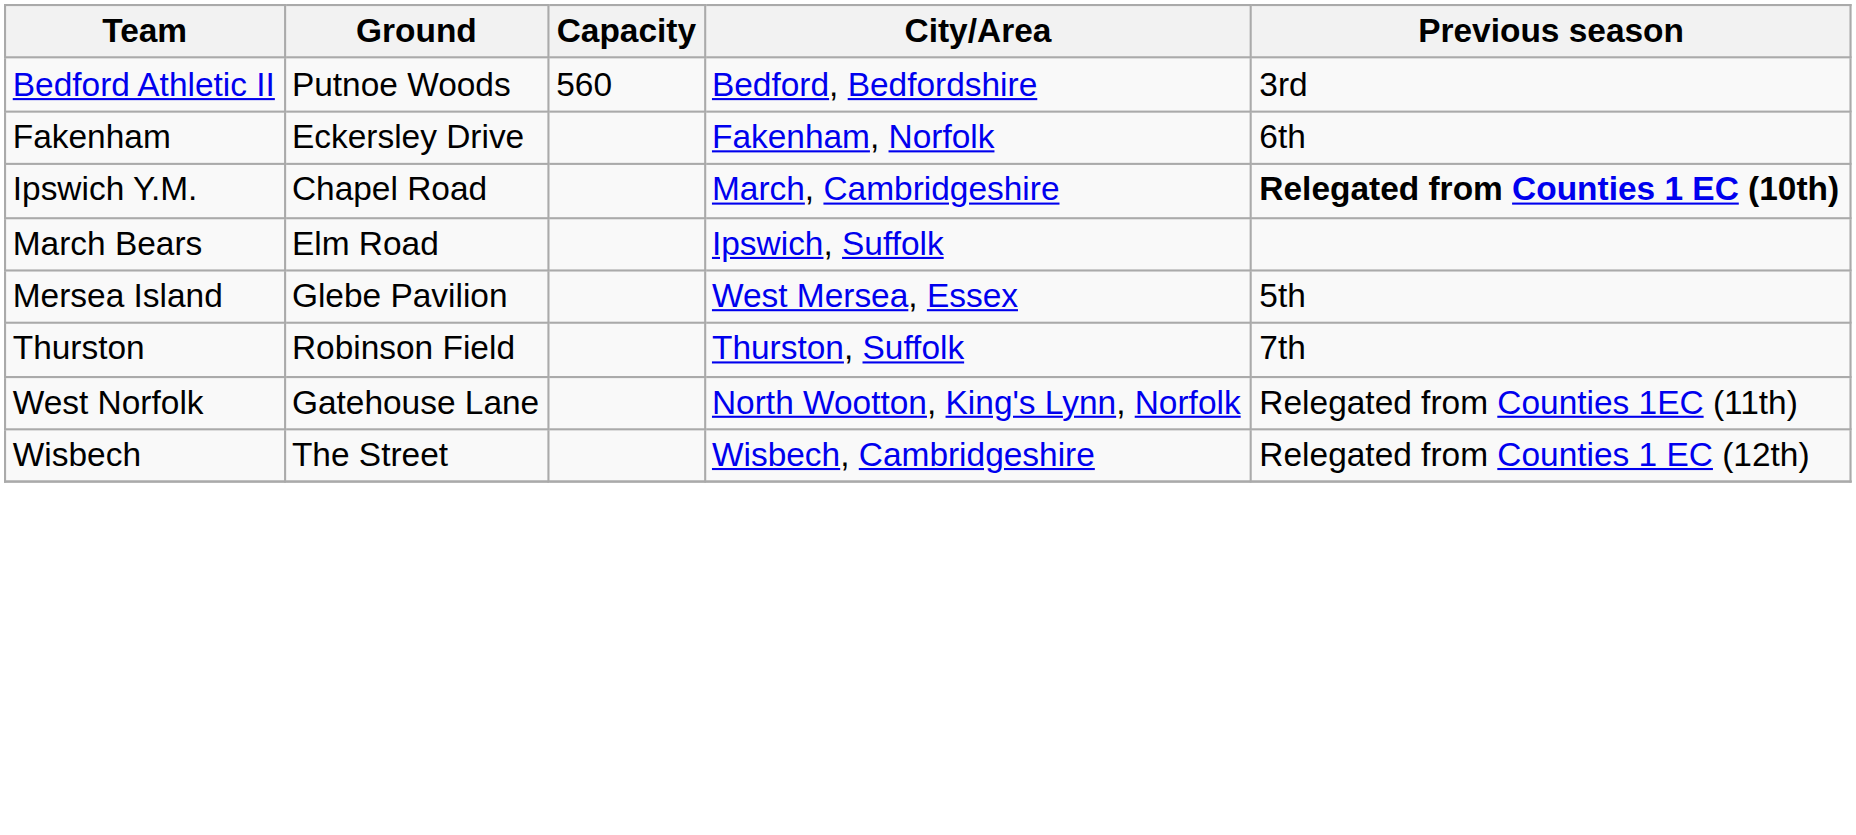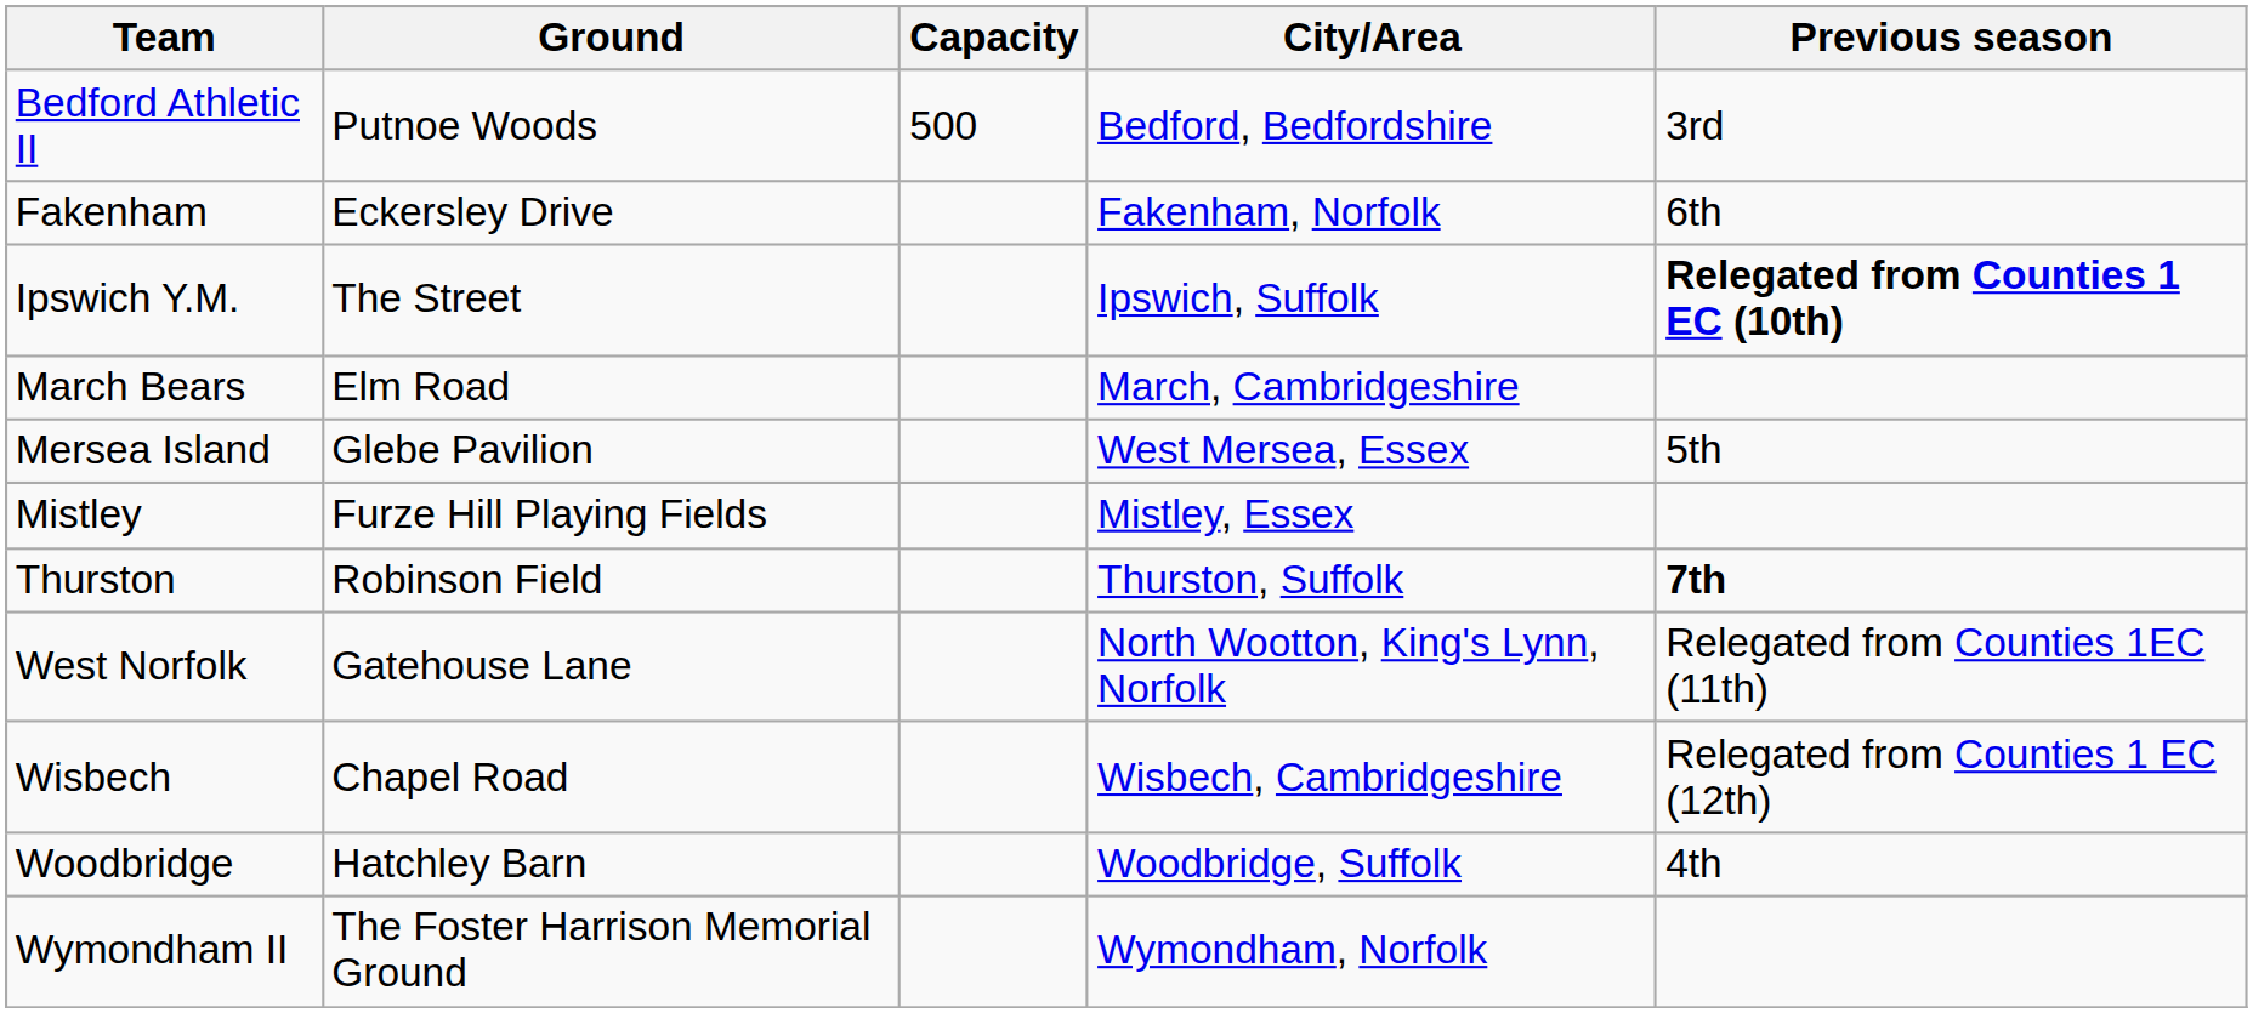 <table class="wikitable sortable" width=100%>
 <tr>
 <th>Team</th>
 <th>Ground</th>
 <th>Capacity</th>
 <th>City/Area</th>
 <th>Previous season</th>
 </tr>
 <tr>
 <td><a href='#'>Bedford Athletic II</a></td>
 <td>Putnoe Woods</td>
-<td>560</td>
+<td>500</td>
 <td><a href='#'>Bedford</a>, <a href='#'>Bedfordshire</a></td>
 <td>3rd</td>
 </tr>
 <tr>
 <td>Fakenham</td>
 <td>Eckersley Drive</td>
 <td></td>
 <td><a href='#'>Fakenham</a>, <a href='#'>Norfolk</a></td>
 <td>6th</td>
 </tr>
 <tr>
 <td>Ipswich Y.M.</td>
-<td>Chapel Road</td>
+<td>The Street</td>
 <td></td>
-<td><a href='#'>March</a>, <a href='#'>Cambridgeshire</a></td>
+<td><a href='#'>Ipswich</a>, <a href='#'>Suffolk</a></td>
 <td><strong>Relegated from <a href='#'>Counties 1 EC</a> (10th)</strong></td>
 </tr>
 <tr>
 <td>March Bears</td>
 <td>Elm Road</td>
 <td></td>
-<td><a href='#'>Ipswich</a>, <a href='#'>Suffolk</a></td>
+<td><a href='#'>March</a>, <a href='#'>Cambridgeshire</a></td>
 <td></td>
 </tr>
 <tr>
 <td>Mersea Island</td>
 <td>Glebe Pavilion</td>
 <td></td>
 <td><a href='#'>West Mersea</a>, <a href='#'>Essex</a></td>
 <td>5th</td>
 </tr>
 <tr>
+<td>Mistley</td>
+<td>Furze Hill Playing Fields</td>
+<td></td>
+<td><a href='#'>Mistley</a>, <a href='#'>Essex</a></td>
+<td></td>
+</tr>
+<tr>
 <td>Thurston</td>
 <td>Robinson Field</td>
 <td></td>
 <td><a href='#'>Thurston</a>, <a href='#'>Suffolk</a></td>
-<td>7th</td>
+<td><strong>7th</strong></td>
 </tr>
 <tr>
 <td>West Norfolk</td>
 <td>Gatehouse Lane</td>
 <td></td>
 <td><a href='#'>North Wootton</a>, <a href='#'>King's Lynn</a>, <a href='#'>Norfolk</a></td>
 <td>Relegated from <a href='#'>Counties 1EC</a>  (11th)</td>
 </tr>
 <tr>
 <td>Wisbech</td>
-<td>The Street</td>
+<td>Chapel Road</td>
 <td></td>
 <td><a href='#'>Wisbech</a>, <a href='#'>Cambridgeshire</a></td>
 <td>Relegated from <a href='#'>Counties 1 EC</a> (12th)</td>
 </tr>
 <tr>
+<td>Woodbridge</td>
+<td>Hatchley Barn</td>
+<td></td>
+<td><a href='#'>Woodbridge</a>, <a href='#'>Suffolk</a></td>
+<td>4th</td>
+</tr>
+<tr>
+<td>Wymondham II</td>
+<td>The Foster Harrison Memorial Ground</td>
+<td></td>
+<td><a href='#'>Wymondham</a>, <a href='#'>Norfolk</a></td>
+<td></td>
+</tr>
+<tr>
 </tr>
 </table>
